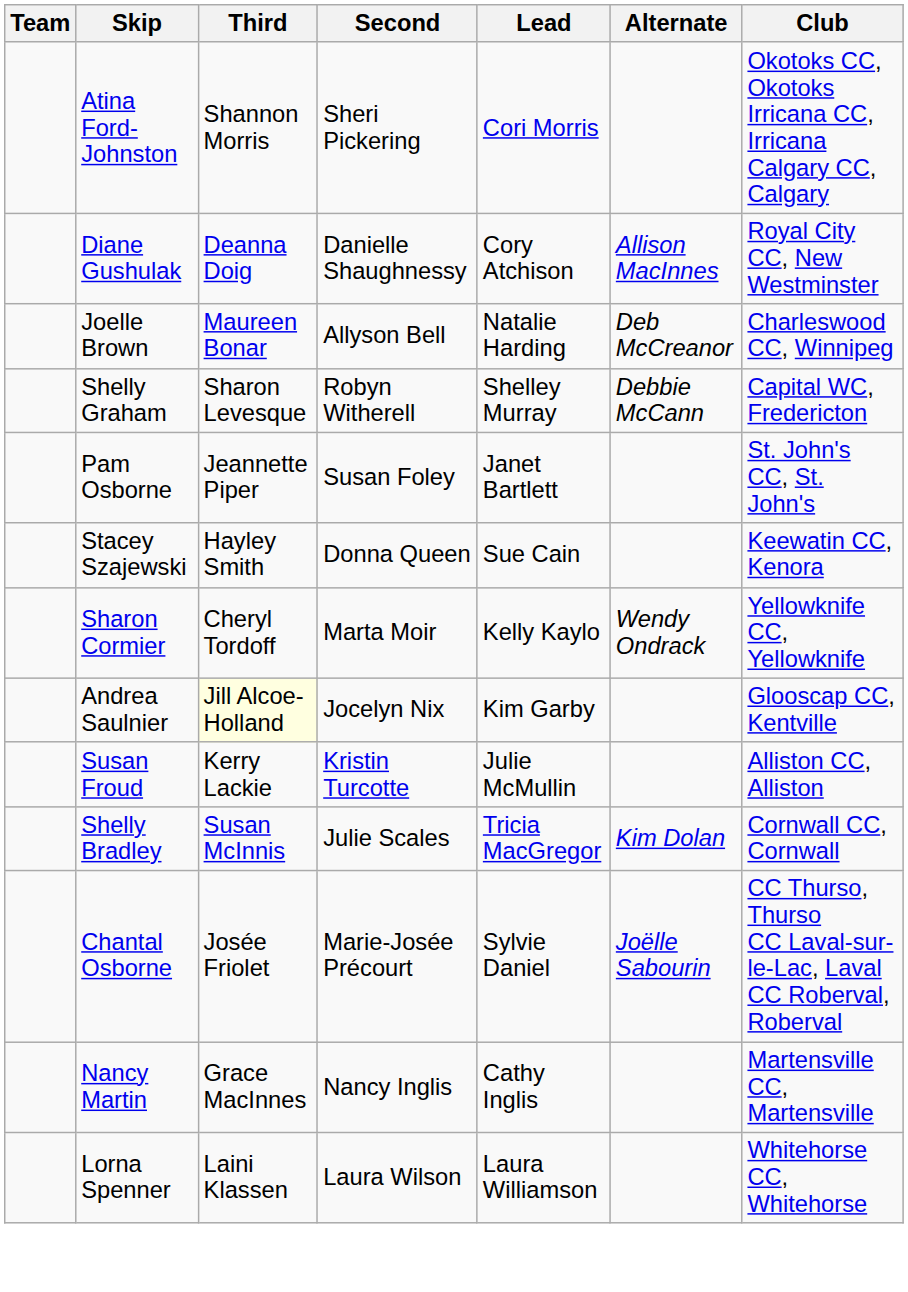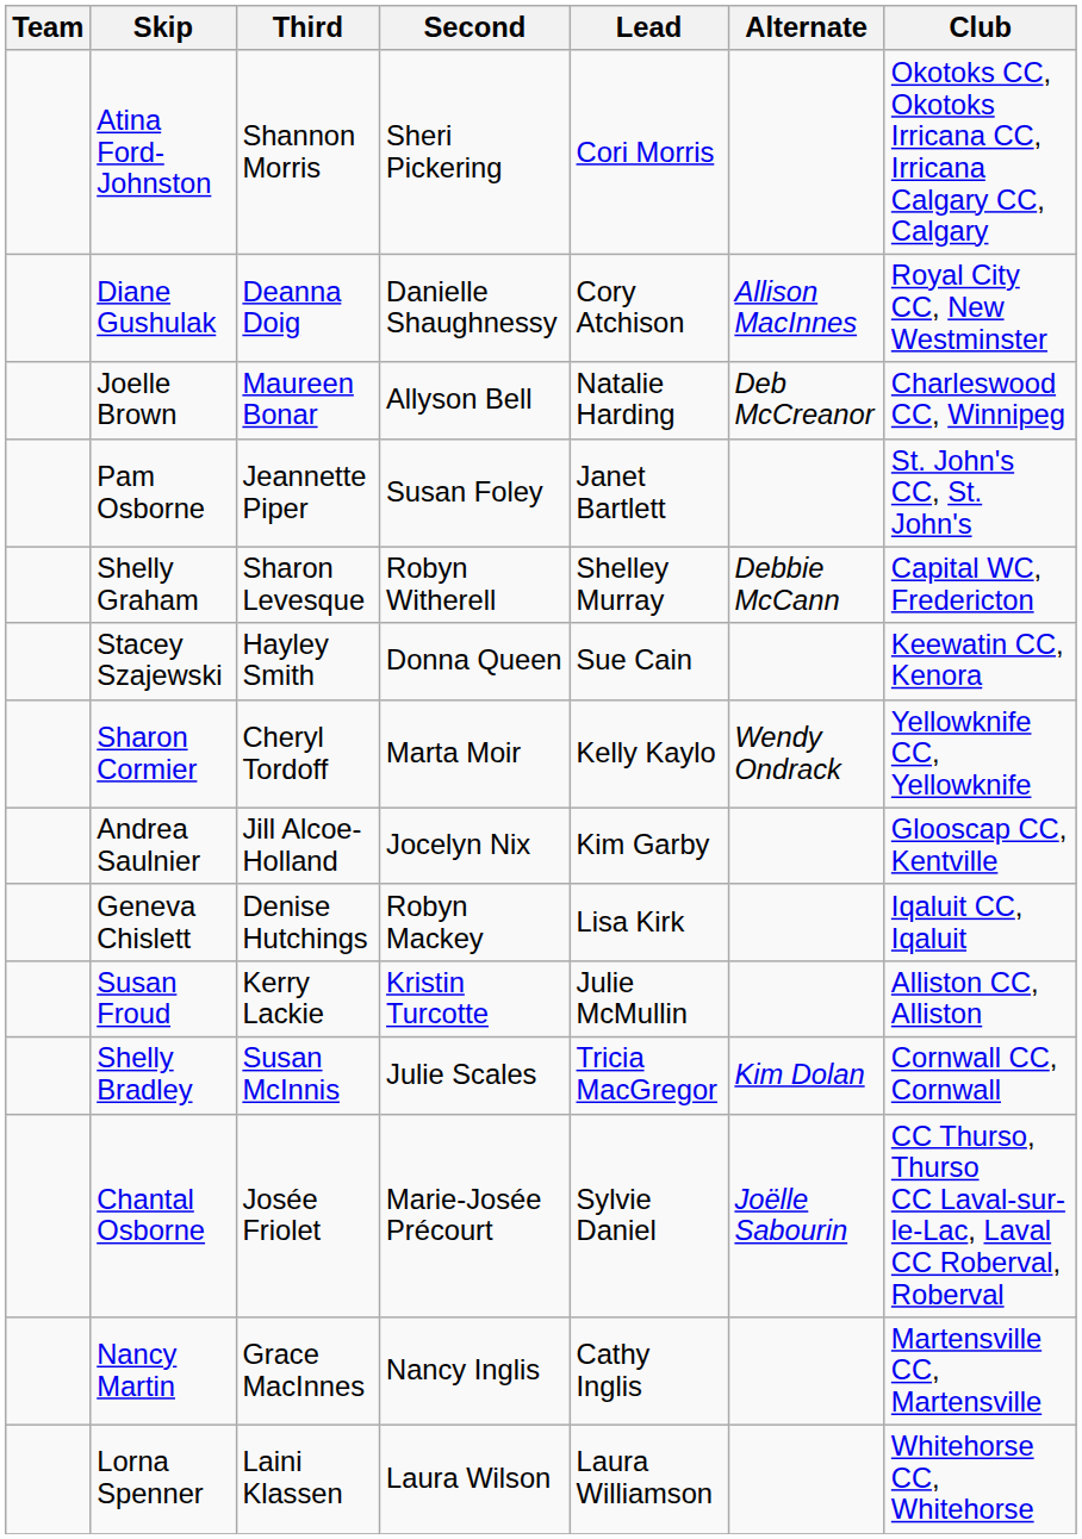 <table class="wikitable">
 <tr>
 <th scope="col">Team</th>
 <th scope="col">Skip</th>
 <th scope="col">Third</th>
 <th scope="col">Second</th>
 <th scope="col">Lead</th>
 <th scope="col">Alternate</th>
 <th scope="col">Club</th>
 </tr>
 <tr>
 <td></td>
 <td><a href='#'>Atina Ford-Johnston</a></td>
 <td>Shannon Morris</td>
 <td>Sheri Pickering</td>
 <td><a href='#'>Cori Morris</a></td>
 <td></td>
 <td><a href='#'>Okotoks CC</a>, <a href='#'>Okotoks</a><br><a href='#'>Irricana CC</a>, <a href='#'>Irricana</a><br> <a href='#'>Calgary CC</a>, <a href='#'>Calgary</a></td>
 </tr>
 <tr>
 <td></td>
 <td><a href='#'>Diane Gushulak</a></td>
 <td><a href='#'>Deanna Doig</a></td>
 <td>Danielle Shaughnessy</td>
 <td>Cory Atchison</td>
 <td><em><a href='#'>Allison MacInnes</a></em></td>
 <td><a href='#'>Royal City CC</a>, <a href='#'>New Westminster</a></td>
 </tr>
 <tr>
 <td></td>
 <td>Joelle Brown</td>
 <td><a href='#'>Maureen Bonar</a></td>
 <td>Allyson Bell</td>
 <td>Natalie Harding</td>
 <td><em>Deb McCreanor</em></td>
 <td><a href='#'>Charleswood CC</a>, <a href='#'>Winnipeg</a></td>
 </tr>
 <tr>
 <td></td>
+<td>Pam Osborne</td>
+<td>Jeannette Piper</td>
+<td>Susan Foley</td>
+<td>Janet Bartlett</td>
+<td></td>
+<td><a href='#'>St. John's CC</a>, <a href='#'>St. John's</a></td>
+</tr>
+<tr>
+<td></td>
 <td>Shelly Graham</td>
 <td>Sharon Levesque</td>
 <td>Robyn Witherell</td>
 <td>Shelley Murray</td>
 <td><em>Debbie McCann</em></td>
 <td><a href='#'>Capital WC</a>, <a href='#'>Fredericton</a></td>
-</tr>
-<tr>
-<td></td>
-<td>Pam Osborne</td>
-<td>Jeannette Piper</td>
-<td>Susan Foley</td>
-<td>Janet Bartlett</td>
-<td></td>
-<td><a href='#'>St. John's CC</a>, <a href='#'>St. John's</a></td>
 </tr>
 <tr>
 <td></td>
 <td>Stacey Szajewski</td>
 <td>Hayley Smith</td>
 <td>Donna Queen</td>
 <td>Sue Cain</td>
 <td></td>
 <td><a href='#'>Keewatin CC</a>, <a href='#'>Kenora</a></td>
 </tr>
 <tr>
 <td></td>
 <td><a href='#'>Sharon Cormier</a></td>
 <td>Cheryl Tordoff</td>
 <td>Marta Moir</td>
 <td>Kelly Kaylo</td>
 <td><em>Wendy Ondrack</em></td>
 <td><a href='#'>Yellowknife CC</a>, <a href='#'>Yellowknife</a></td>
 </tr>
 <tr>
 <td></td>
 <td>Andrea Saulnier</td>
-<td style="background: lightyellow;">Jill Alcoe-Holland</td>
+<td>Jill Alcoe-Holland</td>
 <td>Jocelyn Nix</td>
 <td>Kim Garby</td>
 <td></td>
 <td><a href='#'>Glooscap CC</a>, <a href='#'>Kentville</a></td>
+</tr>
+<tr>
+<td></td>
+<td>Geneva Chislett</td>
+<td>Denise Hutchings</td>
+<td>Robyn Mackey</td>
+<td>Lisa Kirk</td>
+<td></td>
+<td><a href='#'>Iqaluit CC</a>, <a href='#'>Iqaluit</a></td>
 </tr>
 <tr>
 <td></td>
 <td><a href='#'>Susan Froud</a></td>
 <td>Kerry Lackie</td>
 <td><a href='#'>Kristin Turcotte</a></td>
 <td>Julie McMullin</td>
 <td></td>
 <td><a href='#'>Alliston CC</a>, <a href='#'>Alliston</a></td>
 </tr>
 <tr>
 <td></td>
 <td><a href='#'>Shelly Bradley</a></td>
 <td><a href='#'>Susan McInnis</a></td>
 <td>Julie Scales</td>
 <td><a href='#'>Tricia MacGregor</a></td>
 <td><em><a href='#'>Kim Dolan</a></em></td>
 <td><a href='#'>Cornwall CC</a>, <a href='#'>Cornwall</a></td>
 </tr>
 <tr>
 <td></td>
 <td><a href='#'>Chantal Osborne</a></td>
 <td>Josée Friolet</td>
 <td>Marie-Josée Précourt</td>
 <td>Sylvie Daniel</td>
 <td><em><a href='#'>Joëlle Sabourin</a></em></td>
 <td><a href='#'>CC Thurso</a>, <a href='#'>Thurso</a><br><a href='#'>CC Laval-sur-le-Lac</a>, <a href='#'>Laval</a><br><a href='#'>CC Roberval</a>, <a href='#'>Roberval</a></td>
 </tr>
 <tr>
 <td></td>
 <td><a href='#'>Nancy Martin</a></td>
 <td>Grace MacInnes</td>
 <td>Nancy Inglis</td>
 <td>Cathy Inglis</td>
 <td></td>
 <td><a href='#'>Martensville CC</a>, <a href='#'>Martensville</a></td>
 </tr>
 <tr>
 <td></td>
 <td>Lorna Spenner</td>
 <td>Laini Klassen</td>
 <td>Laura Wilson</td>
 <td>Laura Williamson</td>
 <td></td>
 <td><a href='#'>Whitehorse CC</a>, <a href='#'>Whitehorse</a></td>
 </tr>
 </table>
